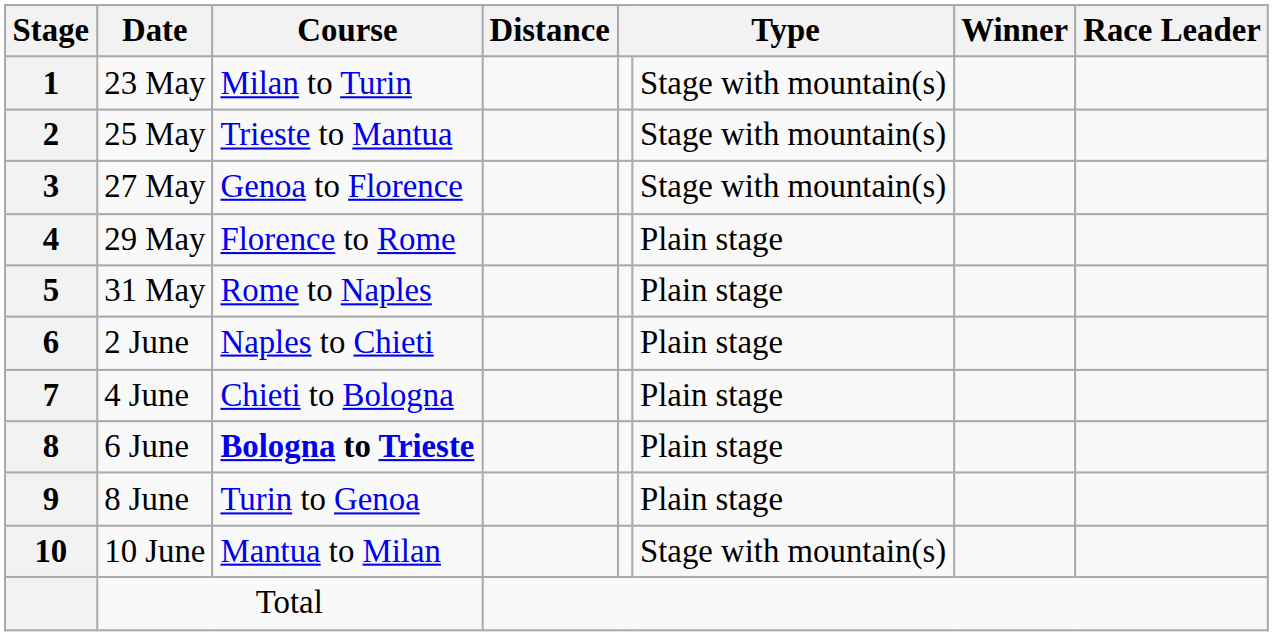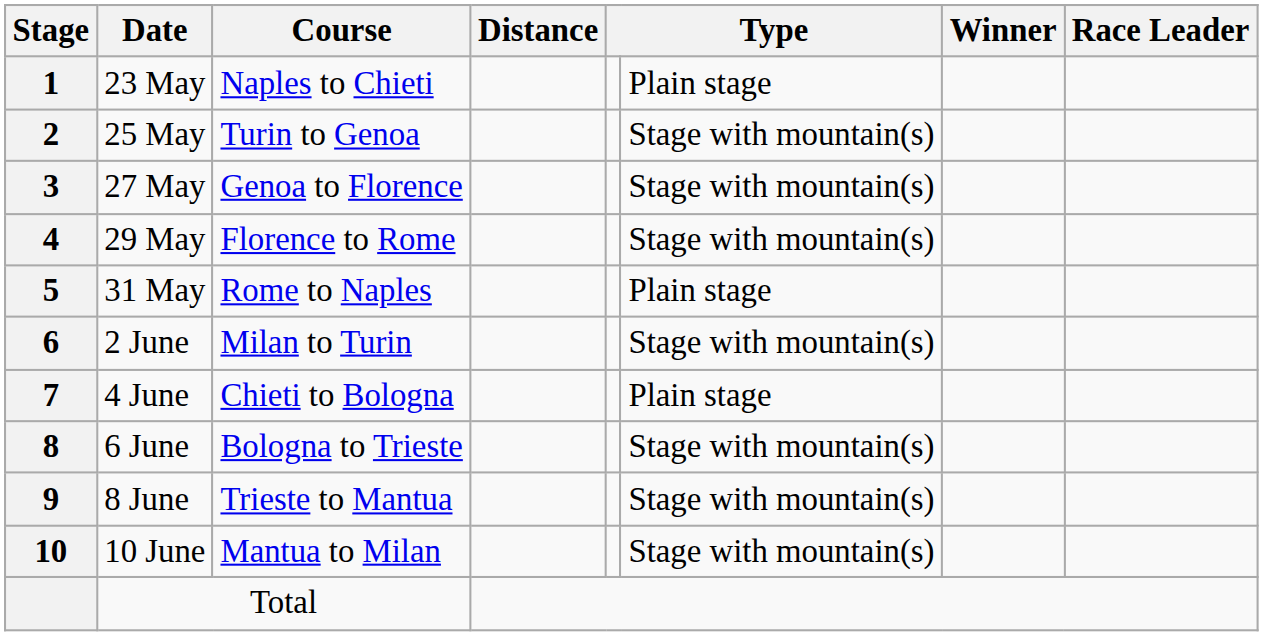 <table class="wikitable">
 <tr style="background:#efefef;">
 <th>Stage</th>
 <th>Date</th>
 <th>Course</th>
 <th>Distance</th>
 <th colspan="2">Type</th>
 <th>Winner</th>
 <th>Race Leader</th>
 </tr>
 <tr>
 <th style="text-align:center">1</th>
 <td>23 May</td>
-<td><a href='#'>Milan</a> to <a href='#'>Turin</a></td>
+<td><a href='#'>Naples</a> to <a href='#'>Chieti</a></td>
 <td></td>
 <td style="text-align:center;"></td>
-<td>Stage with mountain(s)</td>
+<td>Plain stage</td>
 <td></td>
 <td></td>
 </tr>
 <tr>
 <th style="text-align:center">2</th>
 <td>25 May</td>
-<td><a href='#'>Trieste</a> to <a href='#'>Mantua</a></td>
+<td><a href='#'>Turin</a> to <a href='#'>Genoa</a></td>
 <td></td>
 <td style="text-align:center;"></td>
 <td>Stage with mountain(s)</td>
 <td></td>
 <td></td>
 </tr>
 <tr>
 <th style="text-align:center">3</th>
 <td>27 May</td>
 <td><a href='#'>Genoa</a> to <a href='#'>Florence</a></td>
 <td></td>
 <td style="text-align:center;"></td>
 <td>Stage with mountain(s)</td>
 <td></td>
 <td></td>
 </tr>
 <tr>
 <th style="text-align:center">4</th>
 <td>29 May</td>
 <td><a href='#'>Florence</a> to <a href='#'>Rome</a></td>
 <td></td>
 <td style="text-align:center;"></td>
-<td>Plain stage</td>
+<td>Stage with mountain(s)</td>
 <td></td>
 <td></td>
 </tr>
 <tr>
 <th style="text-align:center">5</th>
 <td>31 May</td>
 <td><a href='#'>Rome</a> to <a href='#'>Naples</a></td>
 <td></td>
 <td style="text-align:center;"></td>
 <td>Plain stage</td>
 <td></td>
 <td></td>
 </tr>
 <tr>
 <th style="text-align:center">6</th>
 <td>2 June</td>
-<td><a href='#'>Naples</a> to <a href='#'>Chieti</a></td>
+<td><a href='#'>Milan</a> to <a href='#'>Turin</a></td>
 <td></td>
 <td style="text-align:center;"></td>
-<td>Plain stage</td>
+<td>Stage with mountain(s)</td>
 <td></td>
 <td></td>
 </tr>
 <tr>
 <th style="text-align:center">7</th>
 <td>4 June</td>
 <td><a href='#'>Chieti</a> to <a href='#'>Bologna</a></td>
 <td></td>
 <td style="text-align:center;"></td>
 <td>Plain stage</td>
 <td></td>
 <td></td>
 </tr>
 <tr>
 <th style="text-align:center">8</th>
 <td>6 June</td>
-<td><strong><a href='#'>Bologna</a> to <a href='#'>Trieste</a></strong></td>
+<td><a href='#'>Bologna</a> to <a href='#'>Trieste</a></td>
 <td></td>
 <td style="text-align:center;"></td>
-<td>Plain stage</td>
+<td>Stage with mountain(s)</td>
 <td></td>
 <td></td>
 </tr>
 <tr>
 <th style="text-align:center">9</th>
 <td>8 June</td>
-<td><a href='#'>Turin</a> to <a href='#'>Genoa</a></td>
+<td><a href='#'>Trieste</a> to <a href='#'>Mantua</a></td>
 <td></td>
 <td style="text-align:center;"></td>
-<td>Plain stage</td>
+<td>Stage with mountain(s)</td>
 <td></td>
 <td></td>
 </tr>
 <tr>
 <th style="text-align:center">10</th>
 <td>10 June</td>
 <td><a href='#'>Mantua</a> to <a href='#'>Milan</a></td>
 <td></td>
 <td style="text-align:center;"></td>
 <td>Stage with mountain(s)</td>
 <td></td>
 <td></td>
 </tr>
 <tr>
 <th></th>
 <td colspan="2" style="text-align:center;">Total</td>
 <td colspan="5" style="text-align:center;"></td>
 </tr>
 </table>
